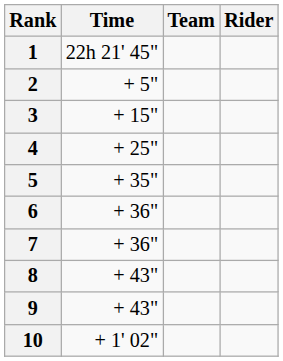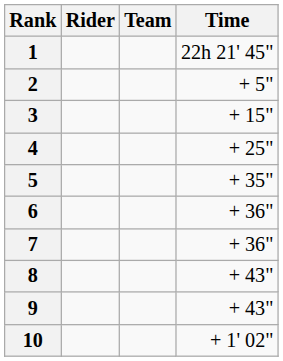 <table class="wikitable" margin-bottom:0;">
 <tr>
 <th scope="col">Rank</th>
+<th scope="col">Rider</th>
+<th scope="col">Team</th>
 <th scope="col">Time</th>
-<th scope="col">Team</th>
-<th scope="col">Rider</th>
 </tr>
 <tr>
 <th scope="row">1</th>
+<td> </td>
+<td></td>
 <td align="right">22h 21' 45"</td>
-<td></td>
-<td> </td>
 </tr>
 <tr>
 <th scope="row">2</th>
-<td align="right">+ 5"</td>
 <td></td>
 <td></td>
+<td align="right">+ 5"</td>
 </tr>
 <tr>
 <th scope="row">3</th>
-<td align="right">+ 15"</td>
 <td></td>
 <td></td>
+<td align="right">+ 15"</td>
 </tr>
 <tr>
 <th scope="row">4</th>
-<td align="right">+ 25"</td>
 <td></td>
 <td></td>
+<td align="right">+ 25"</td>
 </tr>
 <tr>
 <th scope="row">5</th>
-<td align="right">+ 35"</td>
 <td></td>
 <td></td>
+<td align="right">+ 35"</td>
 </tr>
 <tr>
 <th scope="row">6</th>
-<td align="right">+ 36"</td>
 <td></td>
 <td></td>
+<td align="right">+ 36"</td>
 </tr>
 <tr>
 <th scope="row">7</th>
-<td align="right">+ 36"</td>
 <td></td>
 <td></td>
+<td align="right">+ 36"</td>
 </tr>
 <tr>
 <th scope="row">8</th>
-<td align="right">+ 43"</td>
 <td></td>
 <td></td>
+<td align="right">+ 43"</td>
 </tr>
 <tr>
 <th scope="row">9</th>
-<td align="right">+ 43"</td>
 <td></td>
 <td></td>
+<td align="right">+ 43"</td>
 </tr>
 <tr>
 <th scope="row">10</th>
-<td align="right">+ 1' 02"</td>
 <td></td>
 <td></td>
+<td align="right">+ 1' 02"</td>
 </tr>
 </table>
